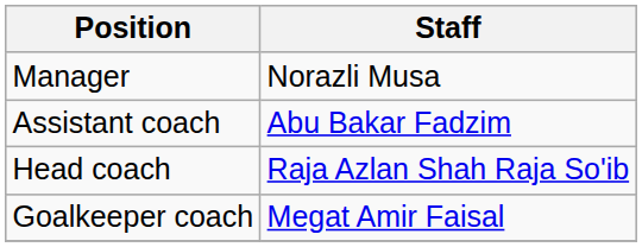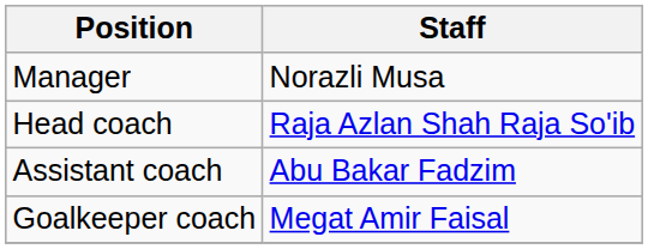 <table class="wikitable">
 <tr>
 <th>Position</th>
 <th>Staff</th>
 </tr>
 <tr>
 <td>Manager</td>
 <td> Norazli Musa</td>
 </tr>
 <tr>
+<td>Head coach</td>
+<td> <a href='#'>Raja Azlan Shah Raja So'ib</a></td>
+</tr>
+<tr>
 <td>Assistant coach</td>
 <td> <a href='#'>Abu Bakar Fadzim</a></td>
-</tr>
-<tr>
-<td>Head coach</td>
-<td> <a href='#'>Raja Azlan Shah Raja So'ib</a></td>
 </tr>
 <tr>
 <td>Goalkeeper coach</td>
 <td> <a href='#'>Megat Amir Faisal</a></td>
 </tr>
 <tr>
 </tr>
 </table>
